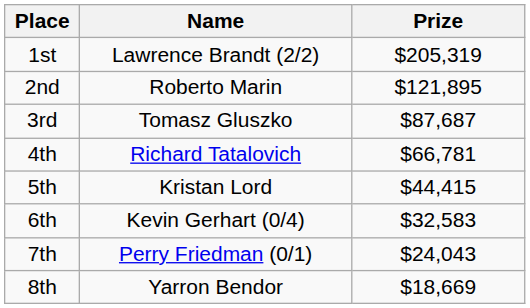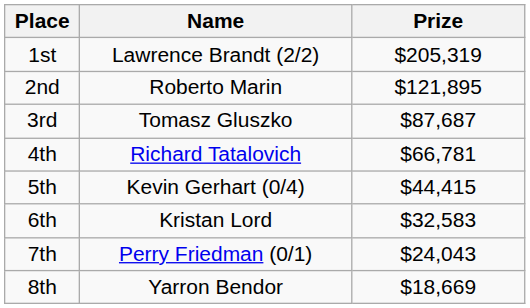 <table class="wikitable">
 <tr>
 <th width="50">Place</th>
 <th width="200">Name</th>
 <th width="125">Prize</th>
 </tr>
 <tr>
 <td align = "center">1st</td>
 <td align = "center"> Lawrence Brandt (2/2)</td>
 <td align = "center">$205,319</td>
 </tr>
 <tr>
 <td align = "center">2nd</td>
 <td align = "center"> Roberto Marin</td>
 <td align = "center">$121,895</td>
 </tr>
 <tr>
 <td align = "center">3rd</td>
 <td align = "center"> Tomasz Gluszko</td>
 <td align = "center">$87,687</td>
 </tr>
 <tr>
 <td align = "center">4th</td>
 <td align = "center"> <a href='#'>Richard Tatalovich</a></td>
 <td align = "center">$66,781</td>
 </tr>
 <tr>
 <td align = "center">5th</td>
-<td align = "center"> Kristan Lord</td>
+<td align = "center"> Kevin Gerhart (0/4)</td>
 <td align = "center">$44,415</td>
 </tr>
 <tr>
 <td align = "center">6th</td>
-<td align = "center"> Kevin Gerhart (0/4)</td>
+<td align = "center"> Kristan Lord</td>
 <td align = "center">$32,583</td>
 </tr>
 <tr>
 <td align = "center">7th</td>
 <td align = "center"> <a href='#'>Perry Friedman</a> (0/1)</td>
 <td align = "center">$24,043</td>
 </tr>
 <tr>
 <td align = "center">8th</td>
 <td align = "center"> Yarron Bendor</td>
 <td align = "center">$18,669</td>
 </tr>
 </table>
